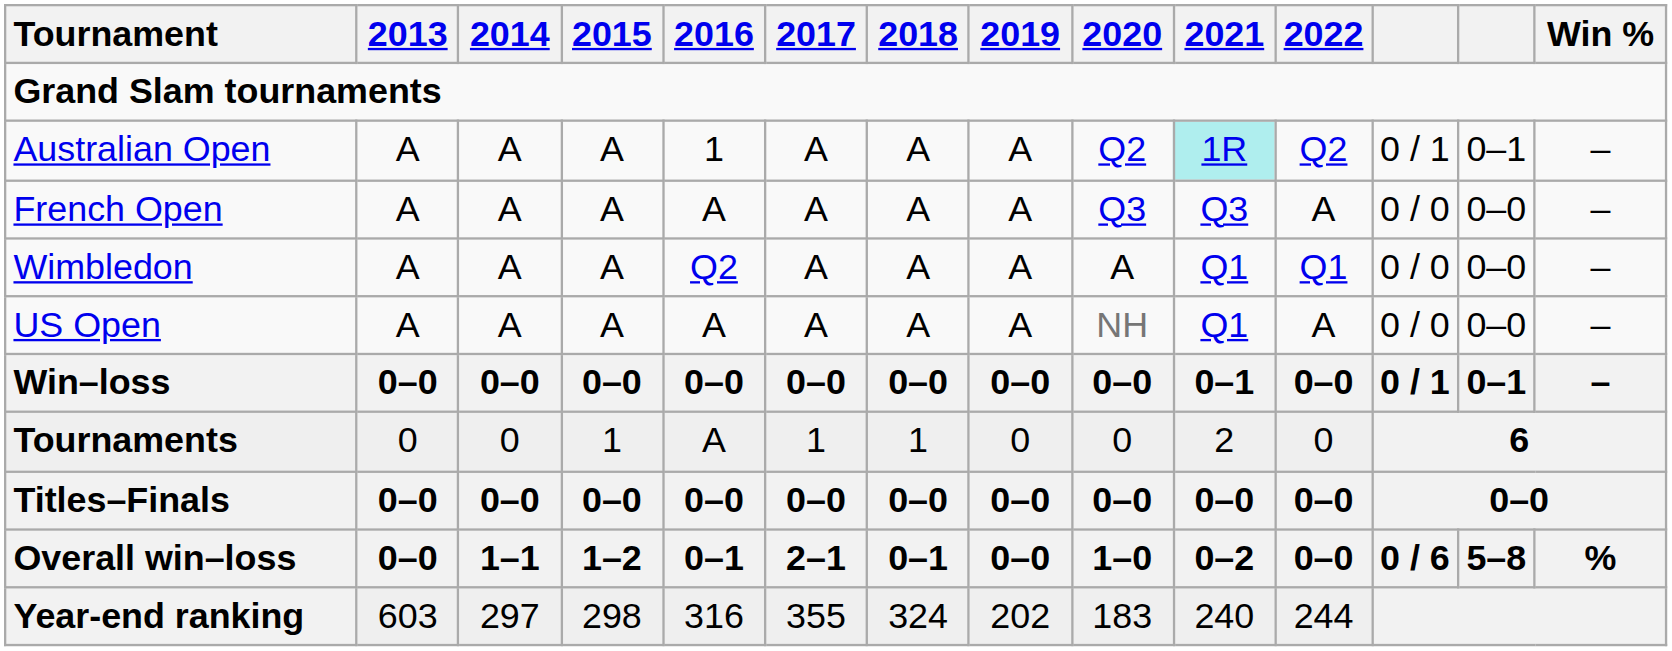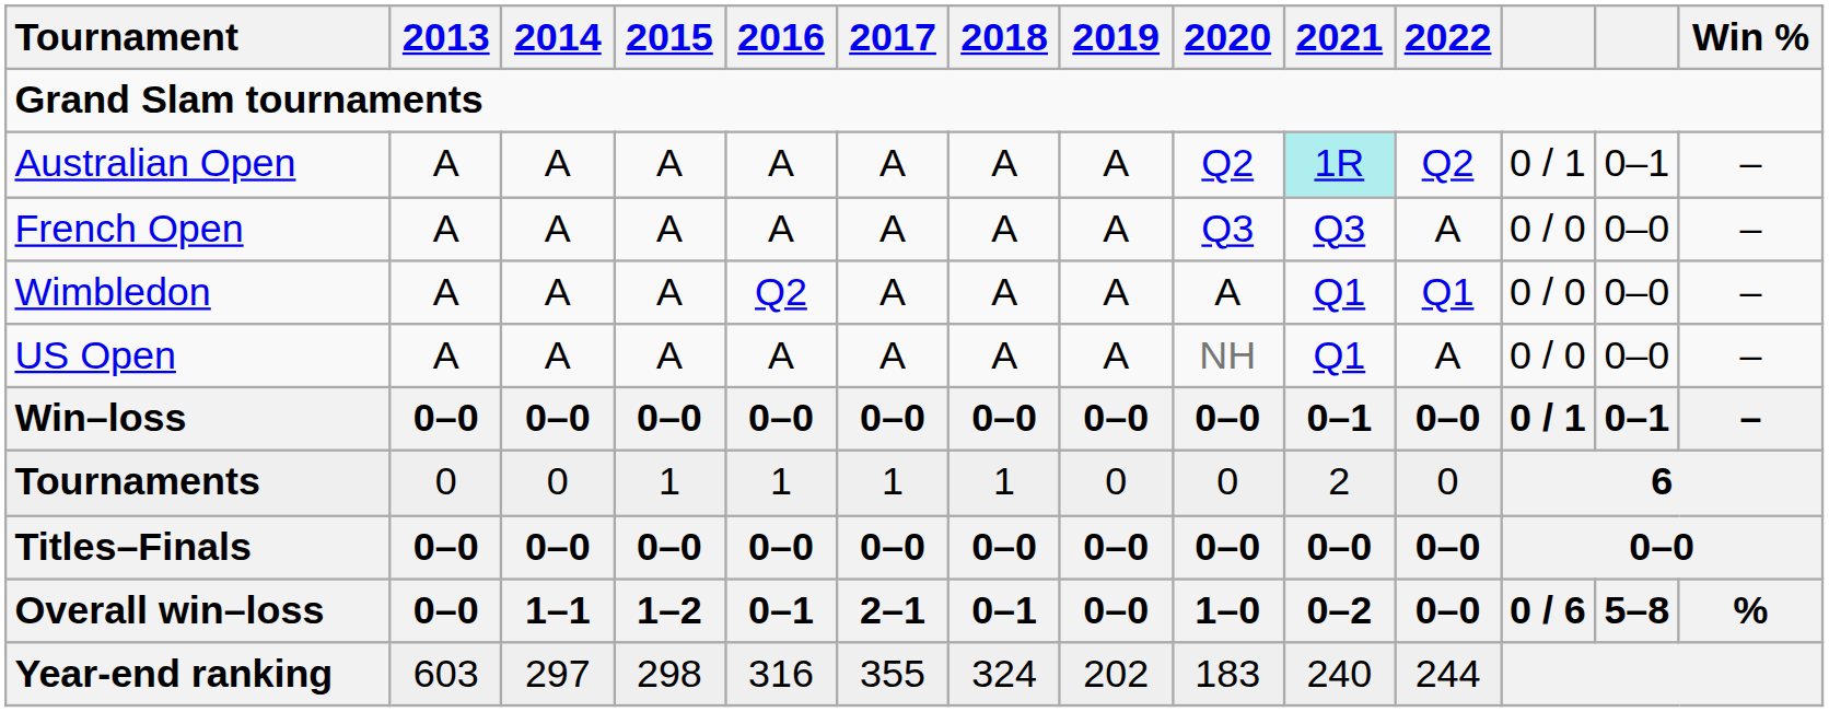 <table class=wikitable style=text-align:center;font-size:97%>
 <tr>
 <th width=145 style="text-align:left;">Tournament</th>
 <th width="37"><a href='#'>2013</a></th>
 <th width=37><a href='#'>2014</a></th>
 <th width=37><a href='#'>2015</a></th>
 <th width=37><a href='#'>2016</a></th>
 <th width=37><a href='#'>2017</a></th>
 <th width=37><a href='#'>2018</a></th>
 <th width=37><a href='#'>2019</a></th>
 <th width=37><a href='#'>2020</a></th>
 <th width=37><a href='#'>2021</a></th>
 <th><a href='#'>2022</a></th>
 <th></th>
 <th></th>
 <th width=50>Win %</th>
 </tr>
 <tr>
 <td colspan="14" align="left"><strong>Grand Slam tournaments</strong></td>
 </tr>
 <tr>
 <td align=left><a href='#'>Australian Open</a></td>
 <td>A</td>
 <td>A</td>
 <td>A</td>
-<td>1</td>
+<td>A</td>
 <td>A</td>
 <td>A</td>
 <td>A</td>
 <td><a href='#'>Q2</a></td>
 <td bgcolor=afeeee><a href='#'>1R</a></td>
 <td><a href='#'>Q2</a></td>
 <td>0 / 1</td>
 <td>0–1</td>
 <td>–</td>
 </tr>
 <tr>
 <td align=left><a href='#'>French Open</a></td>
 <td>A</td>
 <td>A</td>
 <td>A</td>
 <td>A</td>
 <td>A</td>
 <td>A</td>
 <td>A</td>
 <td><a href='#'>Q3</a></td>
 <td><a href='#'>Q3</a></td>
 <td>A</td>
 <td>0 / 0</td>
 <td>0–0</td>
 <td>–</td>
 </tr>
 <tr>
 <td align=left><a href='#'>Wimbledon</a></td>
 <td>A</td>
 <td>A</td>
 <td>A</td>
 <td><a href='#'>Q2</a></td>
 <td>A</td>
 <td>A</td>
 <td>A</td>
 <td>A</td>
 <td><a href='#'>Q1</a></td>
 <td><a href='#'>Q1</a></td>
 <td>0 / 0</td>
 <td>0–0</td>
 <td>–</td>
 </tr>
 <tr>
 <td align=left><a href='#'>US Open</a></td>
 <td>A</td>
 <td>A</td>
 <td>A</td>
 <td>A</td>
 <td>A</td>
 <td>A</td>
 <td>A</td>
 <td style=color:#767676>NH</td>
 <td><a href='#'>Q1</a></td>
 <td>A</td>
 <td>0 / 0</td>
 <td>0–0</td>
 <td>–</td>
 </tr>
 <tr>
 <th style=text-align:left>Win–loss</th>
 <th>0–0</th>
 <th>0–0</th>
 <th>0–0</th>
 <th>0–0</th>
 <th>0–0</th>
 <th>0–0</th>
 <th>0–0</th>
 <th>0–0</th>
 <th>0–1</th>
 <th>0–0</th>
 <th>0 / 1</th>
 <th>0–1</th>
 <th>–</th>
 </tr>
 <tr style="background:#efefef;">
 <td align=left><strong>Tournaments</strong></td>
 <td>0</td>
 <td>0</td>
 <td>1</td>
-<td>A</td>
+<td>1</td>
 <td>1</td>
 <td>1</td>
 <td>0</td>
 <td>0</td>
 <td>2</td>
 <td>0</td>
 <th colspan=3>6</th>
 </tr>
 <tr>
 <th style=text-align:left>Titles–Finals</th>
 <th>0–0</th>
 <th>0–0</th>
 <th>0–0</th>
 <th>0–0</th>
 <th>0–0</th>
 <th>0–0</th>
 <th>0–0</th>
 <th>0–0</th>
 <th>0–0</th>
 <th>0–0</th>
 <th colspan=3>0–0</th>
 </tr>
 <tr>
 <th style=text-align:left>Overall win–loss</th>
 <th>0–0</th>
 <th>1–1</th>
 <th>1–2</th>
 <th>0–1</th>
 <th>2–1</th>
 <th>0–1</th>
 <th>0–0</th>
 <th>1–0</th>
 <th>0–2</th>
 <th>0–0</th>
 <th>0 / 6</th>
 <th>5–8</th>
 <th>%</th>
 </tr>
 <tr style=background:#efefef>
 <th style=text-align:left>Year-end ranking</th>
 <td>603</td>
 <td>297</td>
 <td>298</td>
 <td>316</td>
 <td>355</td>
 <td>324</td>
 <td>202</td>
 <td>183</td>
 <td>240</td>
 <td>244</td>
 <th colspan=3></th>
 </tr>
 </table>
